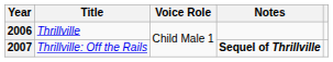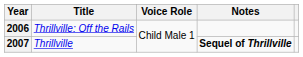 <table class="wikitable plainrowheaders sortable" style="margin-right: 0;">
 <tr>
 <th scope="col">Year</th>
 <th scope="col">Title</th>
 <th scope="col">Voice Role</th>
 <th scope="col" class="unsortable">Notes</th>
 <th scope="col" class="unsortable"></th>
 </tr>
 <tr>
 <th scope="row">2006</th>
-<td><em><a href='#'>Thrillville</a></em></td>
+<td><em><a href='#'>Thrillville: Off the Rails</a></em></td>
 <td rowspan="2" scope="row">Child Male 1</td>
 <td></td>
 <td style="text-align: center;"></td>
 </tr>
 <tr>
 <th scope="row">2007</th>
-<td><em><a href='#'>Thrillville: Off the Rails</a></em></td>
+<td><em><a href='#'>Thrillville</a></em></td>
 <td><strong>Sequel of <em>Thrillville</em></strong></td>
 <td style="text-align: center;"></td>
 </tr>
 </table>
